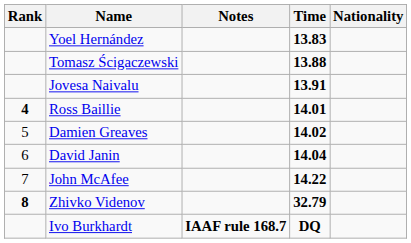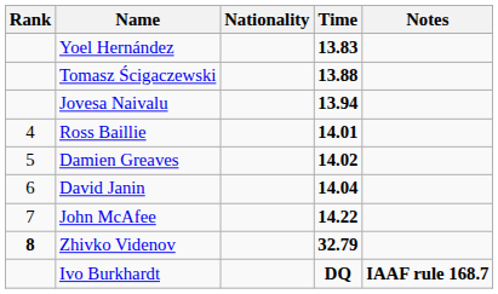 <table class="wikitable sortable" style="text-align:center">
 <tr>
 <th>Rank</th>
 <th>Name</th>
+<th>Nationality</th>
+<th>Time</th>
 <th>Notes</th>
-<th>Time</th>
-<th>Nationality</th>
 </tr>
 <tr>
 <td></td>
 <td align=left><a href='#'>Yoel Hernández</a></td>
+<td align=left></td>
+<td><strong>13.83</strong></td>
 <td></td>
-<td><strong>13.83</strong></td>
-<td align=left></td>
 </tr>
 <tr>
 <td></td>
 <td align=left><a href='#'>Tomasz Ścigaczewski</a></td>
+<td align=left></td>
+<td><strong>13.88</strong></td>
 <td></td>
-<td><strong>13.88</strong></td>
-<td align=left></td>
 </tr>
 <tr>
 <td></td>
 <td align=left><a href='#'>Jovesa Naivalu</a></td>
+<td align=left></td>
+<td><strong>13.94</strong></td>
 <td></td>
-<td><strong>13.91</strong></td>
-<td align=left></td>
 </tr>
 <tr>
-<td><strong>4</strong></td>
+<td>4</td>
 <td align=left><a href='#'>Ross Baillie</a></td>
+<td align=left></td>
+<td><strong>14.01</strong></td>
 <td></td>
-<td><strong>14.01</strong></td>
-<td align=left></td>
 </tr>
 <tr>
 <td>5</td>
 <td align=left><a href='#'>Damien Greaves</a></td>
+<td align=left></td>
+<td><strong>14.02</strong></td>
 <td></td>
-<td><strong>14.02</strong></td>
-<td align=left></td>
 </tr>
 <tr>
 <td>6</td>
 <td align=left><a href='#'>David Janin</a></td>
+<td align=left></td>
+<td><strong>14.04</strong></td>
 <td></td>
-<td><strong>14.04</strong></td>
-<td align=left></td>
 </tr>
 <tr>
 <td>7</td>
 <td align=left><a href='#'>John McAfee</a></td>
+<td align=left></td>
+<td><strong>14.22</strong></td>
 <td></td>
-<td><strong>14.22</strong></td>
-<td align=left></td>
 </tr>
 <tr>
 <td><strong>8</strong></td>
 <td align=left><a href='#'>Zhivko Videnov</a></td>
+<td align=left></td>
+<td><strong>32.79</strong></td>
 <td></td>
-<td><strong>32.79</strong></td>
-<td align=left></td>
 </tr>
 <tr>
 <td></td>
 <td align=left><a href='#'>Ivo Burkhardt</a></td>
+<td align=left></td>
+<td><strong>DQ</strong></td>
 <td><strong>IAAF rule 168.7</strong></td>
-<td><strong>DQ</strong></td>
-<td align=left></td>
 </tr>
 </table>
